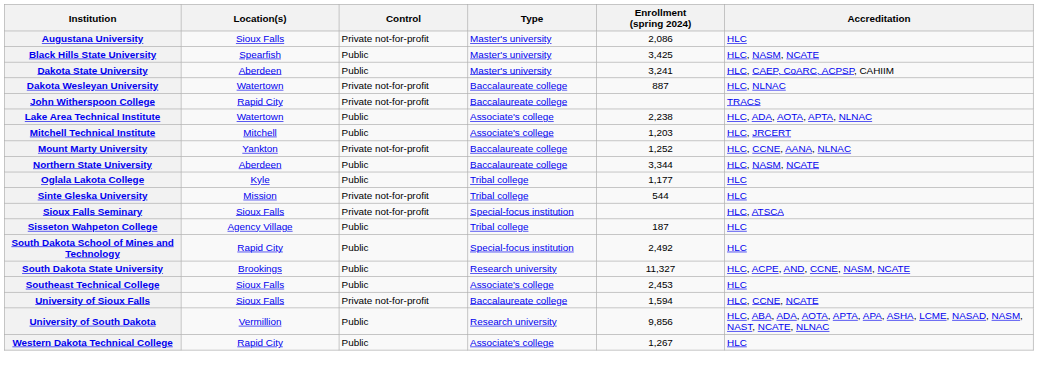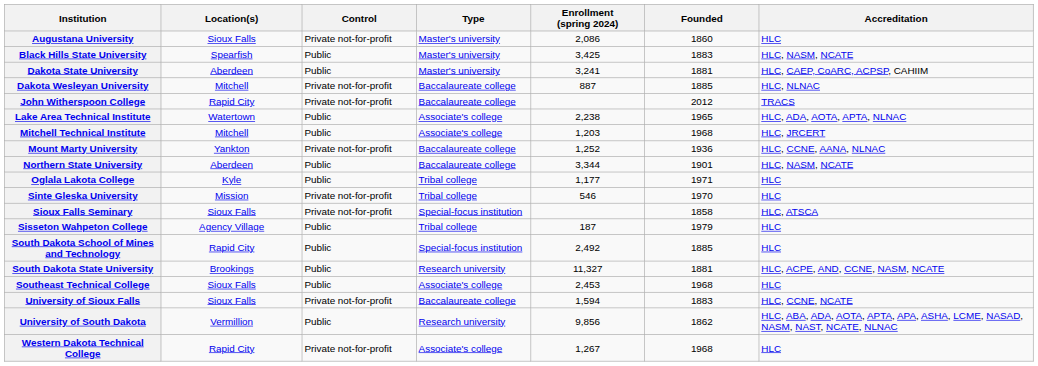 <table class="wikitable sortable plainrowheaders" style="text-align:left; width:100%; font-size:95%">
 <tr>
 <th scope="col" width="140">Institution</th>
 <th scope="col" width="125">Location(s)</th>
 <th scope="col" width="100">Control</th>
 <th scope="col" width="100">Type</th>
 <th scope="col" width="100">Enrollment<br>(spring 2024)</th>
+<th scope="col" width="100">Founded</th>
 <th scope="col" width="250">Accreditation</th>
 </tr>
 <tr>
 <th scope="row"><a href='#'>Augustana University</a></th>
 <td align="center"><a href='#'>Sioux Falls</a></td>
 <td>Private not-for-profit</td>
 <td><a href='#'>Master's university</a></td>
 <td align="center">2,086</td>
+<td align="center">1860</td>
 <td><a href='#'>HLC</a></td>
 </tr>
 <tr>
 <th scope="row"><a href='#'>Black Hills State University</a></th>
 <td align="center"><a href='#'>Spearfish</a></td>
 <td>Public</td>
 <td><a href='#'>Master's university</a></td>
 <td align="center">3,425</td>
+<td align="center">1883</td>
 <td><a href='#'>HLC</a>, <a href='#'>NASM</a>, <a href='#'>NCATE</a></td>
 </tr>
 <tr>
 <th scope="row"><a href='#'>Dakota State University</a></th>
 <td align="center"><a href='#'>Aberdeen</a></td>
 <td>Public</td>
 <td><a href='#'>Master's university</a></td>
 <td align="center">3,241</td>
+<td align="center">1881</td>
 <td><a href='#'>HLC</a>, <a href='#'>CAEP, CoARC, ACPSP</a>, CAHIIM</td>
 </tr>
 <tr>
 <th scope="row"><a href='#'>Dakota Wesleyan University</a></th>
-<td align="center"><a href='#'>Watertown</a></td>
+<td align="center"><a href='#'>Mitchell</a></td>
 <td>Private not-for-profit</td>
 <td><a href='#'>Baccalaureate college</a></td>
 <td align="center">887</td>
+<td align="center">1885</td>
 <td><a href='#'>HLC</a>, <a href='#'>NLNAC</a></td>
 </tr>
 <tr>
 <th scope="row"><a href='#'>John Witherspoon College</a></th>
 <td align="center"><a href='#'>Rapid City</a></td>
 <td>Private not-for-profit</td>
 <td><a href='#'>Baccalaureate college</a></td>
 <td align="center"></td>
+<td align="center">2012</td>
 <td><a href='#'>TRACS</a></td>
 </tr>
 <tr>
 <th scope="row"><a href='#'>Lake Area Technical Institute</a></th>
 <td align="center"><a href='#'>Watertown</a></td>
 <td>Public</td>
 <td><a href='#'>Associate's college</a></td>
 <td align="center">2,238</td>
+<td align="center">1965</td>
 <td><a href='#'>HLC</a>, <a href='#'>ADA</a>, <a href='#'>AOTA</a>, <a href='#'>APTA</a>, <a href='#'>NLNAC</a></td>
 </tr>
 <tr>
 <th scope="row"><a href='#'>Mitchell Technical Institute</a></th>
 <td align="center"><a href='#'>Mitchell</a></td>
 <td>Public</td>
 <td><a href='#'>Associate's college</a></td>
 <td align="center">1,203</td>
+<td align="center">1968</td>
 <td><a href='#'>HLC</a>, <a href='#'>JRCERT</a></td>
 </tr>
 <tr>
 <th scope="row"><a href='#'>Mount Marty University</a></th>
 <td align="center"><a href='#'>Yankton</a></td>
 <td>Private not-for-profit</td>
 <td><a href='#'>Baccalaureate college</a></td>
 <td align="center">1,252</td>
+<td align="center">1936</td>
 <td><a href='#'>HLC</a>, <a href='#'>CCNE</a>, <a href='#'>AANA</a>, <a href='#'>NLNAC</a></td>
 </tr>
 <tr>
 <th scope="row"><a href='#'>Northern State University</a></th>
 <td align="center"><a href='#'>Aberdeen</a></td>
 <td>Public</td>
 <td><a href='#'>Baccalaureate college</a></td>
 <td align="center">3,344</td>
+<td align="center">1901</td>
 <td><a href='#'>HLC</a>, <a href='#'>NASM</a>, <a href='#'>NCATE</a></td>
 </tr>
 <tr>
 <th scope="row"><a href='#'>Oglala Lakota College</a></th>
 <td align="center"><a href='#'>Kyle</a></td>
 <td>Public</td>
 <td><a href='#'>Tribal college</a></td>
 <td align="center">1,177</td>
+<td align="center">1971</td>
 <td><a href='#'>HLC</a></td>
 </tr>
 <tr>
 <th scope="row"><a href='#'>Sinte Gleska University</a></th>
 <td align="center"><a href='#'>Mission</a></td>
 <td>Private not-for-profit</td>
 <td><a href='#'>Tribal college</a></td>
-<td align="center">544</td>
+<td align="center">546</td>
+<td align="center">1970</td>
 <td><a href='#'>HLC</a></td>
 </tr>
 <tr>
 <th scope="row"><a href='#'>Sioux Falls Seminary</a></th>
 <td align="center"><a href='#'>Sioux Falls</a></td>
 <td>Private not-for-profit</td>
 <td><a href='#'>Special-focus institution</a></td>
 <td align="center"></td>
+<td align="center">1858</td>
 <td><a href='#'>HLC</a>, <a href='#'>ATSCA</a></td>
 </tr>
 <tr>
 <th scope="row"><a href='#'>Sisseton Wahpeton College</a></th>
 <td align="center"><a href='#'>Agency Village</a></td>
 <td>Public</td>
 <td><a href='#'>Tribal college</a></td>
 <td align="center">187</td>
+<td align="center">1979</td>
 <td><a href='#'>HLC</a></td>
 </tr>
 <tr>
 <th scope="row"><a href='#'>South Dakota School of Mines and Technology</a></th>
 <td align="center"><a href='#'>Rapid City</a></td>
 <td>Public</td>
 <td><a href='#'>Special-focus institution</a></td>
 <td align="center">2,492</td>
+<td align="center">1885</td>
 <td><a href='#'>HLC</a></td>
 </tr>
 <tr>
 <th scope="row"><a href='#'>South Dakota State University</a></th>
 <td align="center"><a href='#'>Brookings</a></td>
 <td>Public</td>
 <td><a href='#'>Research university</a></td>
 <td align="center">11,327</td>
+<td align="center">1881</td>
 <td><a href='#'>HLC</a>, <a href='#'>ACPE</a>, <a href='#'>AND</a>, <a href='#'>CCNE</a>, <a href='#'>NASM</a>, <a href='#'>NCATE</a></td>
 </tr>
 <tr>
 <th scope="row"><a href='#'>Southeast Technical College</a></th>
 <td align="center"><a href='#'>Sioux Falls</a></td>
 <td>Public</td>
 <td><a href='#'>Associate's college</a></td>
 <td align="center">2,453</td>
+<td align="center">1968</td>
 <td><a href='#'>HLC</a></td>
 </tr>
 <tr>
 <th scope="row"><a href='#'>University of Sioux Falls</a></th>
 <td align="center"><a href='#'>Sioux Falls</a></td>
 <td>Private not-for-profit</td>
 <td><a href='#'>Baccalaureate college</a></td>
 <td align="center">1,594</td>
+<td align="center">1883</td>
 <td><a href='#'>HLC</a>, <a href='#'>CCNE</a>, <a href='#'>NCATE</a></td>
 </tr>
 <tr>
 <th scope="row"><a href='#'>University of South Dakota</a></th>
 <td align="center"><a href='#'>Vermillion</a></td>
 <td>Public</td>
 <td><a href='#'>Research university</a></td>
 <td align="center">9,856</td>
+<td align="center">1862</td>
 <td><a href='#'>HLC</a>, <a href='#'>ABA</a>, <a href='#'>ADA</a>, <a href='#'>AOTA</a>, <a href='#'>APTA</a>, <a href='#'>APA</a>, <a href='#'>ASHA</a>, <a href='#'>LCME</a>, <a href='#'>NASAD</a>, <a href='#'>NASM</a>, <a href='#'>NAST</a>, <a href='#'>NCATE</a>, <a href='#'>NLNAC</a></td>
 </tr>
 <tr>
 <th scope="row"><a href='#'>Western Dakota Technical College</a></th>
 <td align="center"><a href='#'>Rapid City</a></td>
-<td>Public</td>
+<td>Private not-for-profit</td>
 <td><a href='#'>Associate's college</a></td>
 <td align="center">1,267</td>
+<td align="center">1968</td>
 <td><a href='#'>HLC</a></td>
 </tr>
 </table>
